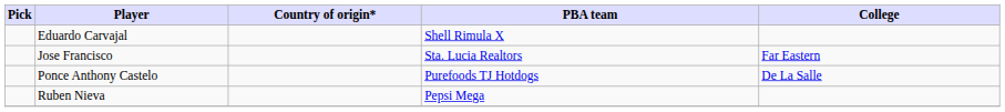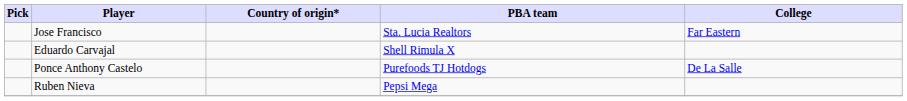 <table class="wikitable">
 <tr>
 <th style="background:#DDDDFF;">Pick</th>
 <th style="background:#DDDDFF;" width="20%">Player</th>
 <th style="background:#DDDDFF;" width="20%">Country of origin*</th>
 <th style="background:#DDDDFF;" width="35%">PBA team</th>
 <th style="background:#DDDDFF;" width="25%">College</th>
 </tr>
 <tr>
 <td align=center></td>
+<td>Jose Francisco</td>
+<td></td>
+<td><a href='#'>Sta. Lucia Realtors</a></td>
+<td><a href='#'>Far Eastern</a></td>
+</tr>
+<tr>
+<td align=center></td>
 <td>Eduardo Carvajal</td>
 <td></td>
 <td><a href='#'>Shell Rimula X</a></td>
 <td></td>
-</tr>
-<tr>
-<td align=center></td>
-<td>Jose Francisco</td>
-<td></td>
-<td><a href='#'>Sta. Lucia Realtors</a></td>
-<td><a href='#'>Far Eastern</a></td>
 </tr>
 <tr>
 <td align=center></td>
 <td>Ponce Anthony Castelo</td>
 <td></td>
 <td><a href='#'>Purefoods TJ Hotdogs</a></td>
 <td><a href='#'>De La Salle</a></td>
 </tr>
 <tr>
 <td align=center></td>
 <td>Ruben Nieva</td>
 <td></td>
 <td><a href='#'>Pepsi Mega</a></td>
 <td></td>
 </tr>
 <tr>
 </tr>
 </table>
